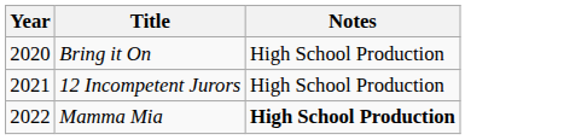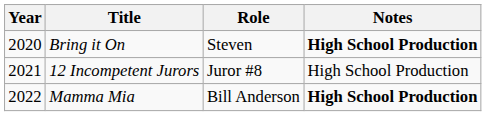 <table class="wikitable">
 <tr>
 <th>Year</th>
 <th>Title</th>
+<th>Role</th>
 <th>Notes</th>
 </tr>
 <tr>
 <td>2020</td>
 <td><em>Bring it On</em></td>
-<td>High School Production</td>
+<td>Steven</td>
+<td><strong>High School Production</strong></td>
 </tr>
 <tr>
 <td>2021</td>
 <td><em>12 Incompetent Jurors</em></td>
+<td>Juror #8</td>
 <td>High School Production</td>
 </tr>
 <tr>
 <td>2022</td>
 <td><em>Mamma Mia</em></td>
+<td>Bill Anderson</td>
 <td><strong>High School Production</strong></td>
 </tr>
 </table>
